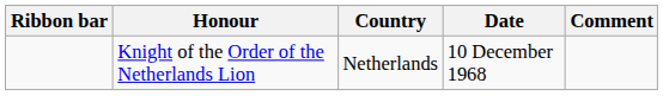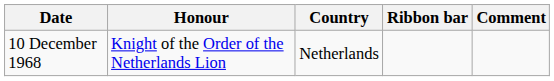 <table class="wikitable" style="width:60%;">
 <tr>
-<th style="width:80px;">Ribbon bar</th>
+<th>Date</th>
 <th>Honour</th>
 <th>Country</th>
-<th>Date</th>
+<th style="width:80px;">Ribbon bar</th>
 <th>Comment</th>
 </tr>
 <tr>
-<td></td>
+<td>10 December 1968</td>
 <td><a href='#'>Knight</a> of the <a href='#'>Order of the Netherlands Lion</a></td>
 <td>Netherlands</td>
-<td>10 December 1968</td>
+<td></td>
 <td></td>
 </tr>
 </table>
